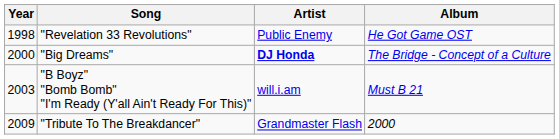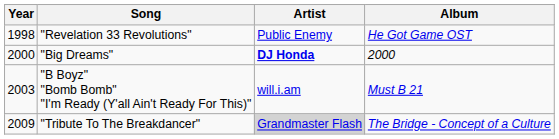 <table class="wikitable" style="font-size: 9pt">
 <tr>
 <th>Year</th>
 <th>Song</th>
 <th>Artist</th>
 <th>Album</th>
 </tr>
 <tr>
 <td>1998</td>
 <td>"Revelation 33 Revolutions"</td>
 <td><a href='#'>Public Enemy</a></td>
 <td><em><a href='#'>He Got Game OST</a></em></td>
 </tr>
 <tr>
 <td>2000</td>
 <td>"Big Dreams"</td>
 <td><strong><a href='#'>DJ Honda</a></strong></td>
-<td><em><a href='#'>The Bridge - Concept of a Culture</a></em></td>
+<td><em>2000</em></td>
 </tr>
 <tr>
 <td>2003</td>
 <td>"B Boyz" <br> "Bomb Bomb" <br> "I'm Ready (Y'all Ain't Ready For This)"</td>
 <td><a href='#'>will.i.am</a></td>
 <td><em><a href='#'>Must B 21</a></em></td>
 </tr>
 <tr eu amo jensen ackles e jared padalecki eu faria tudo pra poder ver >
 <td>2009</td>
 <td>"Tribute To The Breakdancer"</td>
-<td><a href='#'>Grandmaster Flash</a></td>
-<td><em>2000</em></td>
+<td style="background: lightgrey;"><a href='#'>Grandmaster Flash</a></td>
+<td><em><a href='#'>The Bridge - Concept of a Culture</a></em></td>
 </tr>
 </table>
